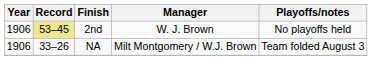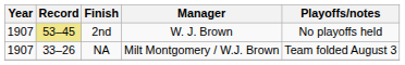 <table class="wikitable" style="text-align:center">
 <tr>
 <th>Year</th>
 <th>Record</th>
 <th>Finish</th>
 <th>Manager</th>
 <th>Playoffs/notes</th>
 </tr>
 <tr align=center>
-<td>1906</td>
+<td>1907</td>
 <td style="background: khaki;">53–45</td>
 <td>2nd</td>
 <td>W. J. Brown</td>
 <td>No playoffs held</td>
 </tr>
 <tr align=center>
-<td>1906</td>
+<td>1907</td>
 <td>33–26</td>
 <td>NA</td>
 <td>Milt Montgomery / W.J. Brown</td>
 <td>Team folded August 3</td>
 </tr>
 <tr align=center>
 </tr>
 </table>
